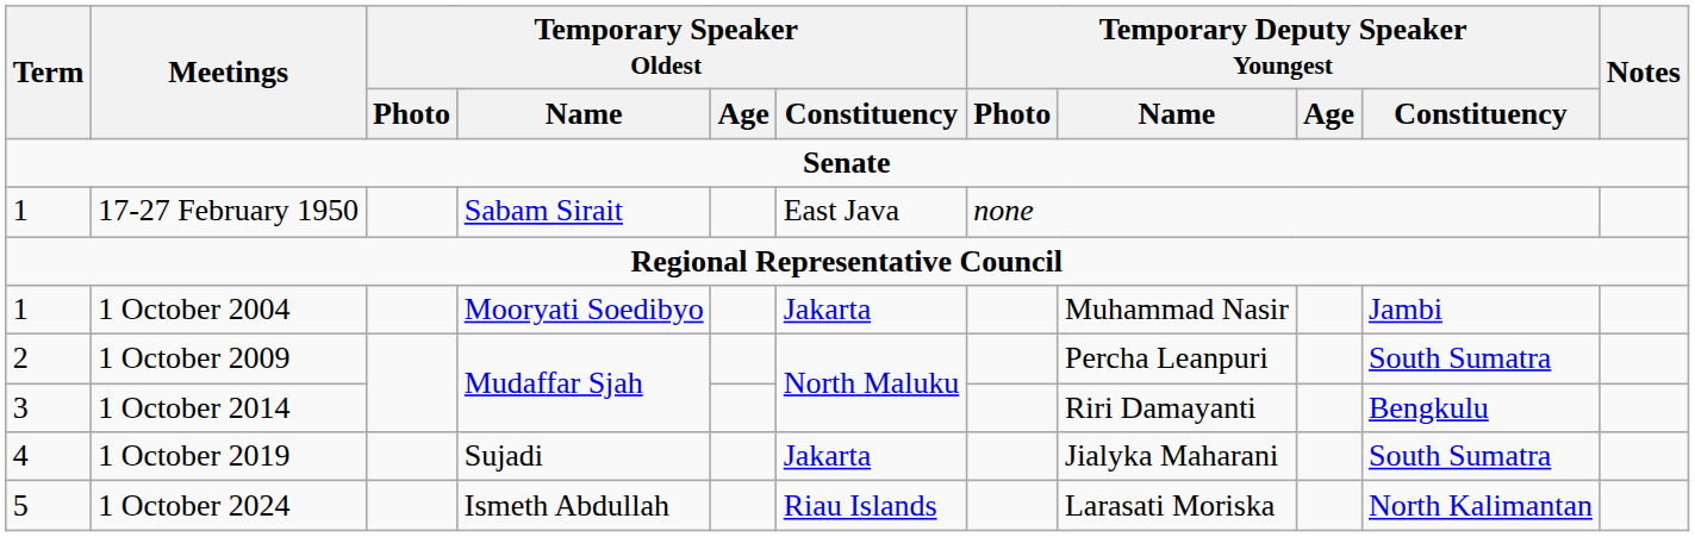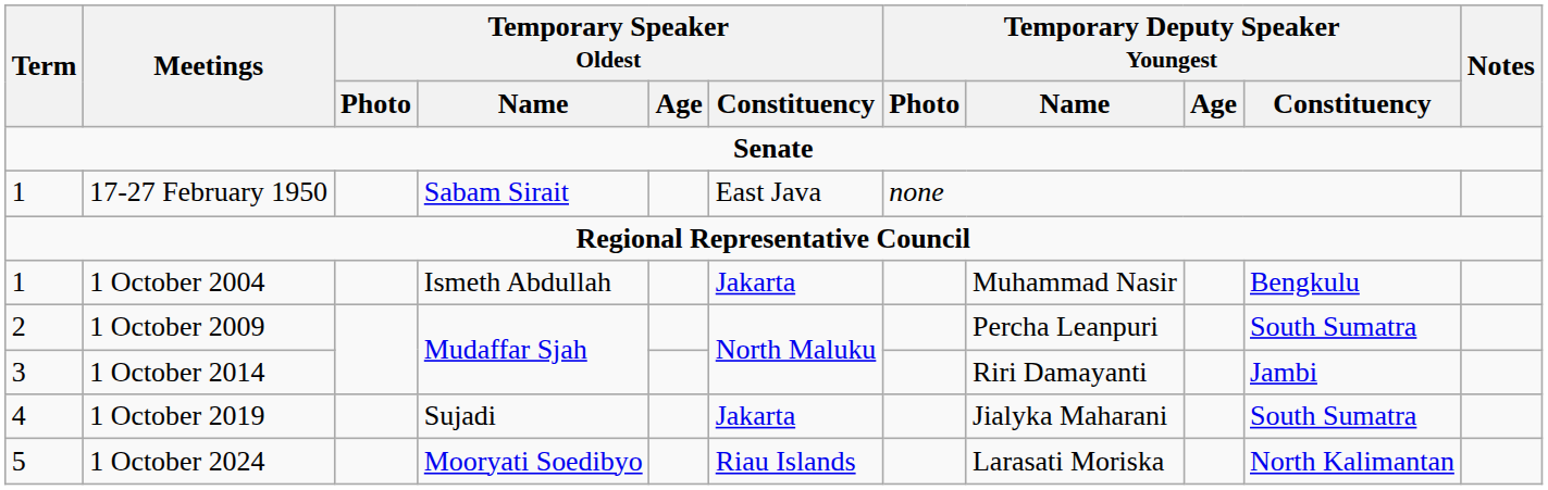 <table class="wikitable">
 <tr>
 <th rowspan="2">Term</th>
 <th rowspan="2">Meetings</th>
 <th colspan="4">Temporary Speaker<br><small>Oldest</small></th>
 <th colspan="4">Temporary Deputy Speaker<br><small>Youngest</small></th>
 <th rowspan="2">Notes</th>
 </tr>
 <tr>
 <th>Photo</th>
 <th>Name</th>
 <th>Age</th>
 <th>Constituency</th>
 <th>Photo</th>
 <th>Name</th>
 <th>Age</th>
 <th>Constituency</th>
 </tr>
 <tr>
 <td colspan="11" style="text-align:center;"><strong>Senate</strong></td>
 </tr>
 <tr>
 <td>1</td>
 <td>17-27 February 1950</td>
 <td></td>
 <td><a href='#'>Sabam Sirait</a></td>
 <td></td>
 <td>East Java</td>
 <td colspan="4"><em>none</em></td>
 <td></td>
 </tr>
 <tr>
 <td colspan="11" style="text-align:center;"><strong>Regional Representative Council</strong></td>
 </tr>
 <tr>
 <td>1</td>
 <td>1 October 2004</td>
 <td></td>
-<td><a href='#'>Mooryati Soedibyo</a></td>
+<td>Ismeth Abdullah</td>
 <td></td>
 <td><a href='#'>Jakarta</a></td>
 <td></td>
 <td>Muhammad Nasir</td>
 <td></td>
-<td><a href='#'>Jambi</a></td>
+<td><a href='#'>Bengkulu</a></td>
 <td></td>
 </tr>
 <tr>
 <td>2</td>
 <td>1 October 2009</td>
 <td rowspan="2"></td>
 <td rowspan="2"><a href='#'>Mudaffar Sjah</a></td>
 <td></td>
 <td rowspan="2"><a href='#'>North Maluku</a></td>
 <td></td>
 <td>Percha Leanpuri</td>
 <td></td>
 <td><a href='#'>South Sumatra</a></td>
 <td></td>
 </tr>
 <tr>
 <td>3</td>
 <td>1 October 2014</td>
 <td></td>
 <td></td>
 <td>Riri Damayanti</td>
 <td></td>
-<td><a href='#'>Bengkulu</a></td>
+<td><a href='#'>Jambi</a></td>
 <td></td>
 </tr>
 <tr>
 <td>4</td>
 <td>1 October 2019</td>
 <td></td>
 <td>Sujadi</td>
 <td></td>
 <td><a href='#'>Jakarta</a></td>
 <td></td>
 <td>Jialyka Maharani</td>
 <td></td>
 <td><a href='#'>South Sumatra</a></td>
 <td></td>
 </tr>
 <tr>
 <td>5</td>
 <td>1 October 2024</td>
 <td></td>
-<td>Ismeth Abdullah</td>
+<td><a href='#'>Mooryati Soedibyo</a></td>
 <td></td>
 <td><a href='#'>Riau Islands</a></td>
 <td></td>
 <td>Larasati Moriska</td>
 <td></td>
 <td><a href='#'>North Kalimantan</a></td>
 <td></td>
 </tr>
 </table>
